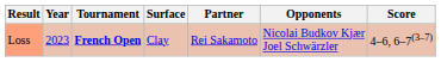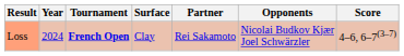 <table class="wikitable">
 <tr>
 <th>Result</th>
 <th>Year</th>
 <th>Tournament</th>
 <th>Surface</th>
 <th>Partner</th>
 <th>Opponents</th>
 <th class=unsortable>Score</th>
 </tr>
 <tr style="background:#ebc2af;">
 <td bgcolor=ffa07a>Loss</td>
-<td><a href='#'>2023</a></td>
+<td><a href='#'>2024</a></td>
 <td><strong><a href='#'>French Open</a></strong></td>
 <td><a href='#'>Clay</a></td>
 <td> <a href='#'>Rei Sakamoto</a></td>
 <td> <a href='#'>Nicolai Budkov Kjær</a> <br>  <a href='#'>Joel Schwärzler</a></td>
 <td>4–6, 6–7<sup>(3–7)</sup></td>
 </tr>
 </table>
